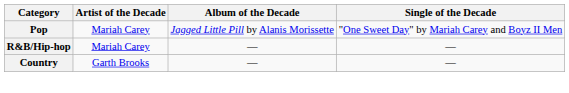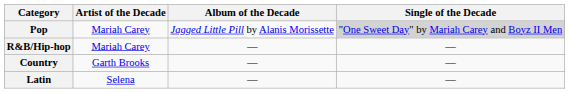 <table class="wikitable sortable plainrowheaders" style="text-align:center;">
 <tr>
 <th>Category</th>
 <th>Artist of the Decade</th>
 <th>Album of the Decade</th>
 <th>Single of the Decade</th>
 </tr>
 <tr>
 <th scope="row">Pop</th>
 <td><a href='#'>Mariah Carey</a></td>
 <td><em><a href='#'>Jagged Little Pill</a></em> by <a href='#'>Alanis Morissette</a></td>
-<td>"<a href='#'>One Sweet Day</a>" by <a href='#'>Mariah Carey</a> and <a href='#'>Boyz II Men</a></td>
+<td style="background: lightgrey;">"<a href='#'>One Sweet Day</a>" by <a href='#'>Mariah Carey</a> and <a href='#'>Boyz II Men</a></td>
 </tr>
 <tr>
 <th scope="row">R&B/Hip-hop</th>
 <td><a href='#'>Mariah Carey</a></td>
 <td>—</td>
 <td>—</td>
 </tr>
 <tr>
 <th scope="row">Country</th>
 <td><a href='#'>Garth Brooks</a></td>
 <td>—</td>
 <td>—</td>
 </tr>
+<tr>
+<th scope="row">Latin</th>
+<td><a href='#'>Selena</a></td>
+<td>—</td>
+<td>—</td>
+</tr>
 </table>
